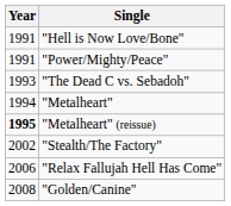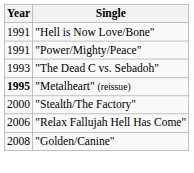 <table class="wikitable">
 <tr>
 <th>Year</th>
 <th>Single</th>
 </tr>
 <tr>
 <td>1991</td>
 <td>"Hell is Now Love/Bone"</td>
 </tr>
 <tr>
 <td>1991</td>
 <td>"Power/Mighty/Peace"</td>
 </tr>
 <tr>
 <td>1993</td>
 <td>"The Dead C vs. Sebadoh"</td>
 </tr>
 <tr>
-<td>1994</td>
-<td>"Metalheart"</td>
-</tr>
-<tr>
 <td><strong>1995</strong></td>
 <td>"Metalheart" <small>(reissue)</small></td>
 </tr>
 <tr>
-<td>2002</td>
+<td>2000</td>
 <td>"Stealth/The Factory"</td>
 </tr>
 <tr>
 <td>2006</td>
 <td>"Relax Fallujah Hell Has Come"</td>
 </tr>
 <tr>
 <td>2008</td>
 <td>"Golden/Canine"</td>
 </tr>
 </table>
